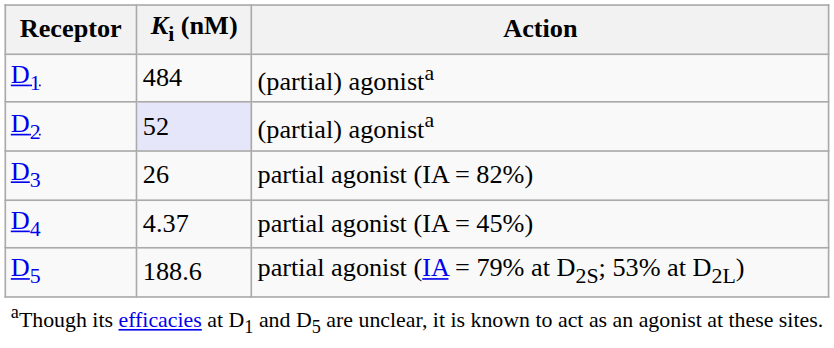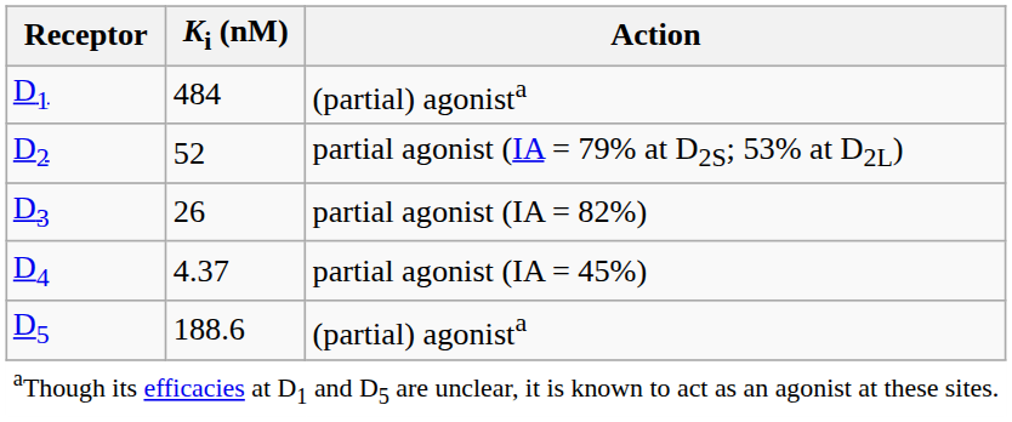 <table class="wikitable sortable" style="float: left;  margin-left:2%">
 <tr>
 <th>Receptor</th>
 <th><em>K</em><sub>i</sub> (nM)</th>
 <th>Action</th>
 </tr>
 <tr>
 <td><a href='#'>D<sub>1</sub></a></td>
 <td>484</td>
 <td>(partial) agonist<sup>a</sup></td>
 </tr>
 <tr>
 <td><a href='#'>D<sub>2</sub></a></td>
-<td style="background: lavender;">52</td>
-<td>(partial) agonist<sup>a</sup></td>
+<td>52</td>
+<td>partial agonist  (<a href='#'>IA</a>  = 79% at D<sub>2S</sub>; 53% at D<sub>2L</sub>)</td>
 </tr>
 <tr>
 <td><a href='#'>D<sub>3</sub></a></td>
 <td>26</td>
 <td>partial agonist (IA  = 82%)</td>
 </tr>
 <tr>
 <td><a href='#'>D<sub>4</sub></a></td>
 <td>4.37</td>
 <td>partial agonist (IA = 45%)</td>
 </tr>
 <tr>
 <td><a href='#'>D<sub>5</sub></a></td>
 <td>188.6</td>
-<td>partial agonist  (<a href='#'>IA</a>  = 79% at D<sub>2S</sub>; 53% at D<sub>2L</sub>)</td>
+<td>(partial) agonist<sup>a</sup></td>
 </tr>
 <tr>
 <td colspan="3" style="background-color:white; border-bottom:1px white solid; border-left:1px white solid; border-right:1px white solid;"><small><sup>a</sup>Though its <a href='#'>efficacies</a> at D<sub>1</sub> and D<sub>5</sub> are unclear, it is known to act as an agonist at these sites.</small></td>
 </tr>
 </table>
